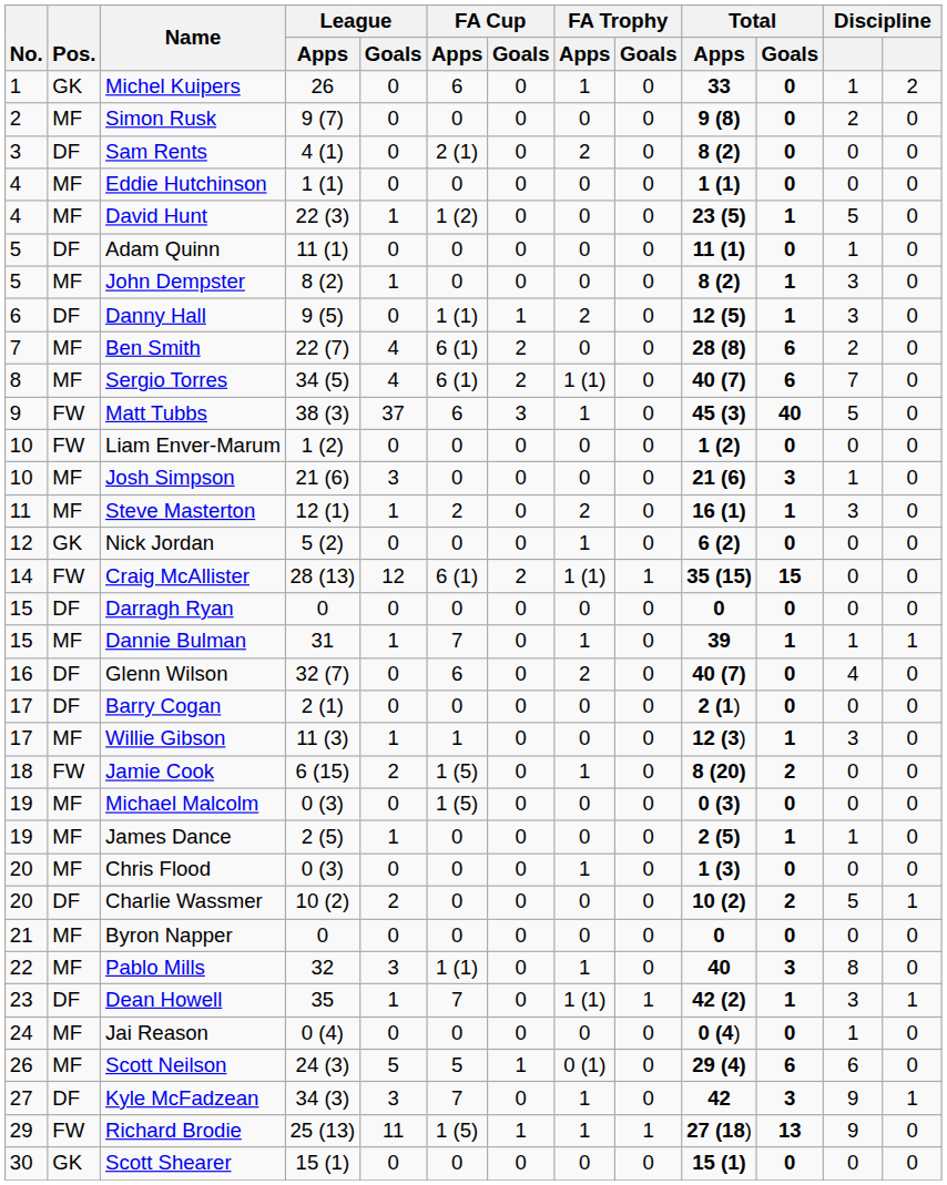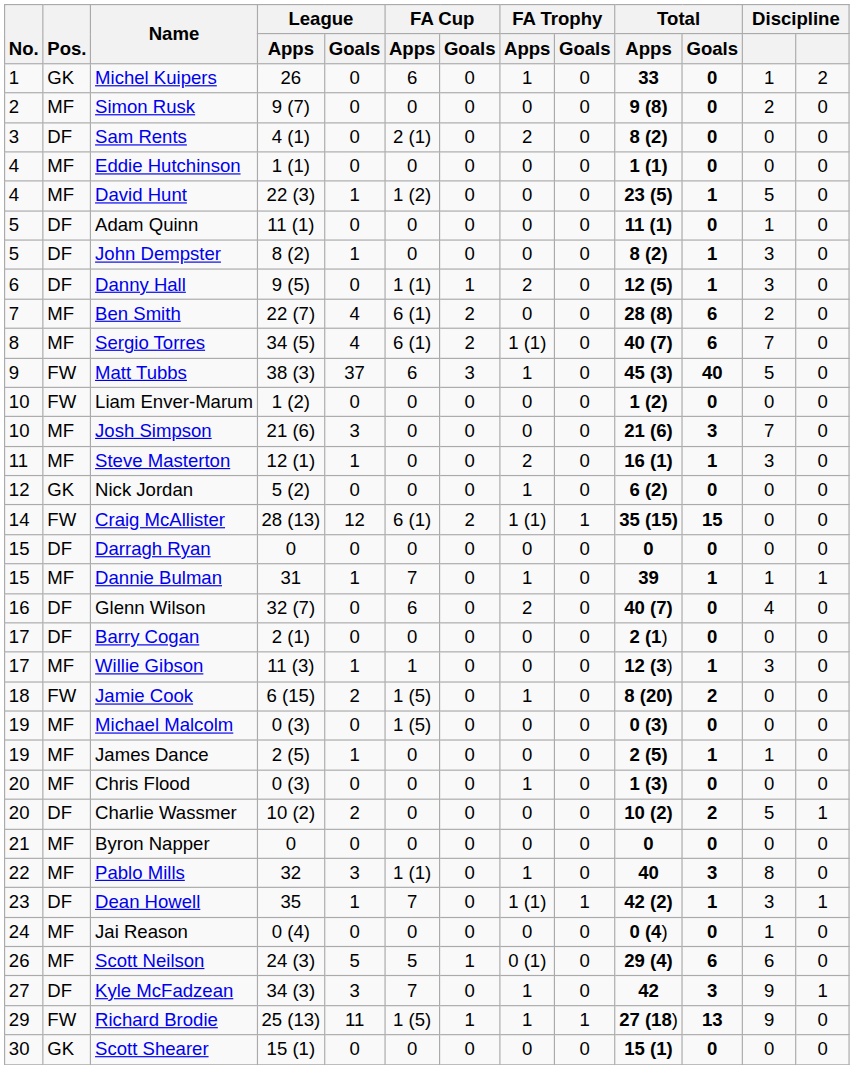 <table class="wikitable" style="text-align:center">
 <tr>
 <th rowspan="2" style="vertical-align:bottom;">No.</th>
 <th rowspan="2" style="vertical-align:bottom;">Pos.</th>
 <th rowspan="2">Name</th>
 <th colspan="2" style="width:85px;">League</th>
 <th colspan="2" style="width:85px;">FA Cup</th>
 <th colspan="2" style="width:85px;">FA Trophy</th>
 <th colspan="2" style="width:85px;">Total</th>
 <th colspan="2" style="width:85px;">Discipline</th>
 </tr>
 <tr>
 <th>Apps</th>
 <th>Goals</th>
 <th>Apps</th>
 <th>Goals</th>
 <th>Apps</th>
 <th>Goals</th>
 <th>Apps</th>
 <th>Goals</th>
 <th></th>
 <th></th>
 </tr>
 <tr>
 <td align="left">1</td>
 <td align="left">GK</td>
 <td align="left"><a href='#'>Michel Kuipers</a></td>
 <td>26</td>
 <td>0</td>
 <td>6</td>
 <td>0</td>
 <td>1</td>
 <td>0</td>
 <td><strong>33</strong></td>
 <td><strong>0</strong></td>
 <td>1</td>
 <td>2</td>
 </tr>
 <tr>
 <td align="left">2</td>
 <td align="left">MF</td>
 <td align="left"><a href='#'>Simon Rusk</a></td>
 <td>9 (7)</td>
 <td>0</td>
 <td>0</td>
 <td>0</td>
 <td>0</td>
 <td>0</td>
 <td><strong>9 (8)</strong></td>
 <td><strong>0</strong></td>
 <td>2</td>
 <td>0</td>
 </tr>
 <tr>
 <td align="left">3</td>
 <td align="left">DF</td>
 <td align="left"><a href='#'>Sam Rents</a></td>
 <td>4 (1)</td>
 <td>0</td>
 <td>2 (1)</td>
 <td>0</td>
 <td>2</td>
 <td>0</td>
 <td><strong>8 (2)</strong></td>
 <td><strong>0</strong></td>
 <td>0</td>
 <td>0</td>
 </tr>
 <tr>
 <td align="left">4</td>
 <td align="left">MF</td>
 <td align="left"><a href='#'>Eddie Hutchinson</a></td>
 <td>1 (1)</td>
 <td>0</td>
 <td>0</td>
 <td>0</td>
 <td>0</td>
 <td>0</td>
 <td><strong>1 (1)</strong></td>
 <td><strong>0</strong></td>
 <td>0</td>
 <td>0</td>
 </tr>
 <tr>
 <td align="left">4</td>
 <td align="left">MF</td>
 <td align="left"><a href='#'>David Hunt</a></td>
 <td>22 (3)</td>
 <td>1</td>
 <td>1 (2)</td>
 <td>0</td>
 <td>0</td>
 <td>0</td>
 <td><strong>23 (5)</strong></td>
 <td><strong>1</strong></td>
 <td>5</td>
 <td>0</td>
 </tr>
 <tr>
 <td align="left">5</td>
 <td align="left">DF</td>
 <td align="left">Adam Quinn</td>
 <td>11 (1)</td>
 <td>0</td>
 <td>0</td>
 <td>0</td>
 <td>0</td>
 <td>0</td>
 <td><strong>11 (1)</strong></td>
 <td><strong>0</strong></td>
 <td>1</td>
 <td>0</td>
 </tr>
 <tr>
 <td align="left">5</td>
-<td align="left">MF</td>
+<td align="left">DF</td>
 <td align="left"><a href='#'>John Dempster</a></td>
 <td>8 (2)</td>
 <td>1</td>
 <td>0</td>
 <td>0</td>
 <td>0</td>
 <td>0</td>
 <td><strong>8 (2)</strong></td>
 <td><strong>1</strong></td>
 <td>3</td>
 <td>0</td>
 </tr>
 <tr>
 <td align="left">6</td>
 <td align="left">DF</td>
 <td align="left"><a href='#'>Danny Hall</a></td>
 <td>9 (5)</td>
 <td>0</td>
 <td>1 (1)</td>
 <td>1</td>
 <td>2</td>
 <td>0</td>
 <td><strong>12 (5)</strong></td>
 <td><strong>1</strong></td>
 <td>3</td>
 <td>0</td>
 </tr>
 <tr>
 <td align="left">7</td>
 <td align="left">MF</td>
 <td align="left"><a href='#'>Ben Smith</a></td>
 <td>22 (7)</td>
 <td>4</td>
 <td>6 (1)</td>
 <td>2</td>
 <td>0</td>
 <td>0</td>
 <td><strong>28 (8)</strong></td>
 <td><strong>6</strong></td>
 <td>2</td>
 <td>0</td>
 </tr>
 <tr>
 <td align="left">8</td>
 <td align="left">MF</td>
 <td align="left"><a href='#'>Sergio Torres</a></td>
 <td>34 (5)</td>
 <td>4</td>
 <td>6 (1)</td>
 <td>2</td>
 <td>1 (1)</td>
 <td>0</td>
 <td><strong>40 (7)</strong></td>
 <td><strong>6</strong></td>
 <td>7</td>
 <td>0</td>
 </tr>
 <tr>
 <td align="left">9</td>
 <td align="left">FW</td>
 <td align="left"><a href='#'>Matt Tubbs</a></td>
 <td>38 (3)</td>
 <td>37</td>
 <td>6</td>
 <td>3</td>
 <td>1</td>
 <td>0</td>
 <td><strong>45 (3)</strong></td>
 <td><strong>40</strong></td>
 <td>5</td>
 <td>0</td>
 </tr>
 <tr>
 <td align="left">10</td>
 <td align="left">FW</td>
 <td align="left">Liam Enver-Marum</td>
 <td>1 (2)</td>
 <td>0</td>
 <td>0</td>
 <td>0</td>
 <td>0</td>
 <td>0</td>
 <td><strong>1 (2)</strong></td>
 <td><strong>0</strong></td>
 <td>0</td>
 <td>0</td>
 </tr>
 <tr>
 <td align="left">10</td>
 <td align="left">MF</td>
 <td align="left"><a href='#'>Josh Simpson</a></td>
 <td>21 (6)</td>
 <td>3</td>
 <td>0</td>
 <td>0</td>
 <td>0</td>
 <td>0</td>
 <td><strong>21 (6)</strong></td>
 <td><strong>3</strong></td>
-<td>1</td>
+<td>7</td>
 <td>0</td>
 </tr>
 <tr>
 <td align="left">11</td>
 <td align="left">MF</td>
 <td align="left"><a href='#'>Steve Masterton</a></td>
 <td>12 (1)</td>
 <td>1</td>
-<td>2</td>
+<td>0</td>
 <td>0</td>
 <td>2</td>
 <td>0</td>
 <td><strong>16 (1)</strong></td>
 <td><strong>1</strong></td>
 <td>3</td>
 <td>0</td>
 </tr>
 <tr>
 <td align="left">12</td>
 <td align="left">GK</td>
 <td align="left">Nick Jordan</td>
 <td>5 (2)</td>
 <td>0</td>
 <td>0</td>
 <td>0</td>
 <td>1</td>
 <td>0</td>
 <td><strong>6 (2)</strong></td>
 <td><strong>0</strong></td>
 <td>0</td>
 <td>0</td>
 </tr>
 <tr>
 <td align="left">14</td>
 <td align="left">FW</td>
 <td align="left"><a href='#'>Craig McAllister</a></td>
 <td>28 (13)</td>
 <td>12</td>
 <td>6 (1)</td>
 <td>2</td>
 <td>1 (1)</td>
 <td>1</td>
 <td><strong>35 (15)</strong></td>
 <td><strong>15</strong></td>
 <td>0</td>
 <td>0</td>
 </tr>
 <tr>
 <td align="left">15</td>
 <td align="left">DF</td>
 <td align="left"><a href='#'>Darragh Ryan</a></td>
 <td>0</td>
 <td>0</td>
 <td>0</td>
 <td>0</td>
 <td>0</td>
 <td>0</td>
 <td><strong>0</strong></td>
 <td><strong>0</strong></td>
 <td>0</td>
 <td>0</td>
 </tr>
 <tr>
 <td align="left">15</td>
 <td align="left">MF</td>
 <td align="left"><a href='#'>Dannie Bulman</a></td>
 <td>31</td>
 <td>1</td>
 <td>7</td>
 <td>0</td>
 <td>1</td>
 <td>0</td>
 <td><strong>39</strong></td>
 <td><strong>1</strong></td>
 <td>1</td>
 <td>1</td>
 </tr>
 <tr>
 <td align="left">16</td>
 <td align="left">DF</td>
 <td align="left">Glenn Wilson</td>
 <td>32 (7)</td>
 <td>0</td>
 <td>6</td>
 <td>0</td>
 <td>2</td>
 <td>0</td>
 <td><strong>40 (7)</strong></td>
 <td><strong>0</strong></td>
 <td>4</td>
 <td>0</td>
 </tr>
 <tr>
 <td align="left">17</td>
 <td align="left">DF</td>
 <td align="left"><a href='#'>Barry Cogan</a></td>
 <td>2 (1)</td>
 <td>0</td>
 <td>0</td>
 <td>0</td>
 <td>0</td>
 <td>0</td>
 <td><strong>2 (1</strong>)</td>
 <td><strong>0</strong></td>
 <td>0</td>
 <td>0</td>
 </tr>
 <tr>
 <td align="left">17</td>
 <td align="left">MF</td>
 <td align="left"><a href='#'>Willie Gibson</a></td>
 <td>11 (3)</td>
 <td>1</td>
 <td>1</td>
 <td>0</td>
 <td>0</td>
 <td>0</td>
 <td><strong>12 (3</strong>)</td>
 <td><strong>1</strong></td>
 <td>3</td>
 <td>0</td>
 </tr>
 <tr>
 <td align="left">18</td>
 <td align="left">FW</td>
 <td align="left"><a href='#'>Jamie Cook</a></td>
 <td>6 (15)</td>
 <td>2</td>
 <td>1 (5)</td>
 <td>0</td>
 <td>1</td>
 <td>0</td>
 <td><strong>8 (20)</strong></td>
 <td><strong>2</strong></td>
 <td>0</td>
 <td>0</td>
 </tr>
 <tr>
 <td align="left">19</td>
 <td align="left">MF</td>
 <td align="left"><a href='#'>Michael Malcolm</a></td>
 <td>0 (3)</td>
 <td>0</td>
 <td>1 (5)</td>
 <td>0</td>
 <td>0</td>
 <td>0</td>
 <td><strong>0 (3)</strong></td>
 <td><strong>0</strong></td>
 <td>0</td>
 <td>0</td>
 </tr>
 <tr>
 <td align="left">19</td>
 <td align="left">MF</td>
 <td align="left">James Dance</td>
 <td>2 (5)</td>
 <td>1</td>
 <td>0</td>
 <td>0</td>
 <td>0</td>
 <td>0</td>
 <td><strong>2 (5)</strong></td>
 <td><strong>1</strong></td>
 <td>1</td>
 <td>0</td>
 </tr>
 <tr>
 <td align="left">20</td>
 <td align="left">MF</td>
 <td align="left">Chris Flood</td>
 <td>0 (3)</td>
 <td>0</td>
 <td>0</td>
 <td>0</td>
 <td>1</td>
 <td>0</td>
 <td><strong>1 (3)</strong></td>
 <td><strong>0</strong></td>
 <td>0</td>
 <td>0</td>
 </tr>
 <tr>
 <td align="left">20</td>
 <td align="left">DF</td>
 <td align="left">Charlie Wassmer</td>
 <td>10 (2)</td>
 <td>2</td>
 <td>0</td>
 <td>0</td>
 <td>0</td>
 <td>0</td>
 <td><strong>10 (2)</strong></td>
 <td><strong>2</strong></td>
 <td>5</td>
 <td>1</td>
 </tr>
 <tr>
 <td align="left">21</td>
 <td align="left">MF</td>
 <td align="left">Byron Napper</td>
 <td>0</td>
 <td>0</td>
 <td>0</td>
 <td>0</td>
 <td>0</td>
 <td>0</td>
 <td><strong>0</strong></td>
 <td><strong>0</strong></td>
 <td>0</td>
 <td>0</td>
 </tr>
 <tr>
 <td align="left">22</td>
 <td align="left">MF</td>
 <td align="left"><a href='#'>Pablo Mills</a></td>
 <td>32</td>
 <td>3</td>
 <td>1 (1)</td>
 <td>0</td>
 <td>1</td>
 <td>0</td>
 <td><strong>40</strong></td>
 <td><strong>3</strong></td>
 <td>8</td>
 <td>0</td>
 </tr>
 <tr>
 <td align="left">23</td>
 <td align="left">DF</td>
 <td align="left"><a href='#'>Dean Howell</a></td>
 <td>35</td>
 <td>1</td>
 <td>7</td>
 <td>0</td>
 <td>1 (1)</td>
 <td>1</td>
 <td><strong>42 (2)</strong></td>
 <td><strong>1</strong></td>
 <td>3</td>
 <td>1</td>
 </tr>
 <tr>
 <td align="left">24</td>
 <td align="left">MF</td>
 <td align="left">Jai Reason</td>
 <td>0 (4)</td>
 <td>0</td>
 <td>0</td>
 <td>0</td>
 <td>0</td>
 <td>0</td>
 <td><strong>0 (4</strong>)</td>
 <td><strong>0</strong></td>
 <td>1</td>
 <td>0</td>
 </tr>
 <tr>
 <td align="left">26</td>
 <td align="left">MF</td>
 <td align="left"><a href='#'>Scott Neilson</a></td>
 <td>24 (3)</td>
 <td>5</td>
 <td>5</td>
 <td>1</td>
 <td>0 (1)</td>
 <td>0</td>
 <td><strong>29 (4)</strong></td>
 <td><strong>6</strong></td>
 <td>6</td>
 <td>0</td>
 </tr>
 <tr>
 <td align="left">27</td>
 <td align="left">DF</td>
 <td align="left"><a href='#'>Kyle McFadzean</a></td>
 <td>34 (3)</td>
 <td>3</td>
 <td>7</td>
 <td>0</td>
 <td>1</td>
 <td>0</td>
 <td><strong>42</strong></td>
 <td><strong>3</strong></td>
 <td>9</td>
 <td>1</td>
 </tr>
 <tr>
 <td align="left">29</td>
 <td align="left">FW</td>
 <td align="left"><a href='#'>Richard Brodie</a></td>
 <td>25 (13)</td>
 <td>11</td>
 <td>1 (5)</td>
 <td>1</td>
 <td>1</td>
 <td>1</td>
 <td><strong>27 (18</strong>)</td>
 <td><strong>13</strong></td>
 <td>9</td>
 <td>0</td>
 </tr>
 <tr>
 <td align="left">30</td>
 <td align="left">GK</td>
 <td align="left"><a href='#'>Scott Shearer</a></td>
 <td>15 (1)</td>
 <td>0</td>
 <td>0</td>
 <td>0</td>
 <td>0</td>
 <td>0</td>
 <td><strong>15 (1)</strong></td>
 <td><strong>0</strong></td>
 <td>0</td>
 <td>0</td>
 </tr>
 </table>
